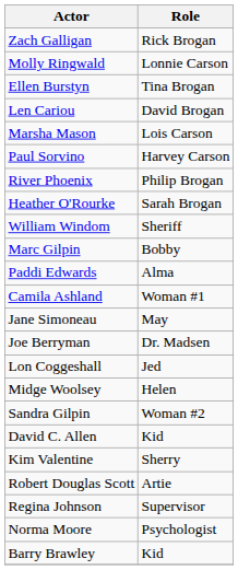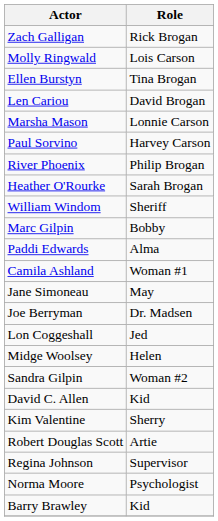 <table class="wikitable">
 <tr>
 <th>Actor</th>
 <th>Role</th>
 </tr>
 <tr>
 <td><a href='#'>Zach Galligan</a></td>
 <td>Rick Brogan</td>
 </tr>
 <tr>
 <td><a href='#'>Molly Ringwald</a></td>
-<td>Lonnie Carson</td>
+<td>Lois Carson</td>
 </tr>
 <tr>
 <td><a href='#'>Ellen Burstyn</a></td>
 <td>Tina Brogan</td>
 </tr>
 <tr>
 <td><a href='#'>Len Cariou</a></td>
 <td>David Brogan</td>
 </tr>
 <tr>
 <td><a href='#'>Marsha Mason</a></td>
-<td>Lois Carson</td>
+<td>Lonnie Carson</td>
 </tr>
 <tr>
 <td><a href='#'>Paul Sorvino</a></td>
 <td>Harvey Carson</td>
 </tr>
 <tr>
 <td><a href='#'>River Phoenix</a></td>
 <td>Philip Brogan</td>
 </tr>
 <tr>
 <td><a href='#'>Heather O'Rourke</a></td>
 <td>Sarah Brogan</td>
 </tr>
 <tr>
 <td><a href='#'>William Windom</a></td>
 <td>Sheriff</td>
 </tr>
 <tr>
 <td><a href='#'>Marc Gilpin</a></td>
 <td>Bobby</td>
 </tr>
 <tr>
 <td><a href='#'>Paddi Edwards</a></td>
 <td>Alma</td>
 </tr>
 <tr>
 <td><a href='#'>Camila Ashland</a></td>
 <td>Woman #1</td>
 </tr>
 <tr>
 <td>Jane Simoneau</td>
 <td>May</td>
 </tr>
 <tr>
 <td>Joe Berryman</td>
 <td>Dr. Madsen</td>
 </tr>
 <tr>
 <td>Lon Coggeshall</td>
 <td>Jed</td>
 </tr>
 <tr>
 <td>Midge Woolsey</td>
 <td>Helen</td>
 </tr>
 <tr>
 <td>Sandra Gilpin</td>
 <td>Woman #2</td>
 </tr>
 <tr>
 <td>David C. Allen</td>
 <td>Kid</td>
 </tr>
 <tr>
 <td>Kim Valentine</td>
 <td>Sherry</td>
 </tr>
 <tr>
 <td>Robert Douglas Scott</td>
 <td>Artie</td>
 </tr>
 <tr>
 <td>Regina Johnson</td>
 <td>Supervisor</td>
 </tr>
 <tr>
 <td>Norma Moore</td>
 <td>Psychologist</td>
 </tr>
 <tr>
 <td>Barry Brawley</td>
 <td>Kid</td>
 </tr>
 <tr>
 </tr>
 </table>
